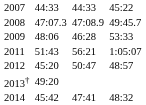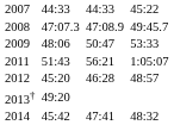 <table>
 <tr>
 <td>2007</td>
 <td></td>
 <td>44:33</td>
 <td></td>
 <td>44:33</td>
 <td></td>
 <td>45:22</td>
 </tr>
 <tr>
 <td>2008</td>
 <td></td>
 <td>47:07.3</td>
 <td></td>
 <td>47:08.9</td>
 <td></td>
 <td>49:45.7</td>
 </tr>
 <tr>
 <td>2009</td>
 <td></td>
 <td>48:06</td>
 <td></td>
-<td>46:28</td>
+<td>50:47</td>
 <td></td>
 <td>53:33</td>
 </tr>
 <tr>
 <td>2011</td>
 <td></td>
 <td>51:43</td>
 <td></td>
 <td>56:21</td>
 <td></td>
 <td>1:05:07</td>
 </tr>
 <tr>
 <td>2012</td>
 <td></td>
 <td>45:20</td>
 <td></td>
-<td>50:47</td>
+<td>46:28</td>
 <td></td>
 <td>48:57</td>
 </tr>
 <tr>
 <td>2013<sup>†</sup></td>
 <td></td>
 <td>49:20</td>
 <td></td>
 <td></td>
 <td></td>
 <td></td>
 </tr>
 <tr>
 <td>2014</td>
 <td></td>
 <td>45:42</td>
 <td></td>
 <td>47:41</td>
 <td></td>
 <td>48:32</td>
 </tr>
 </table>
